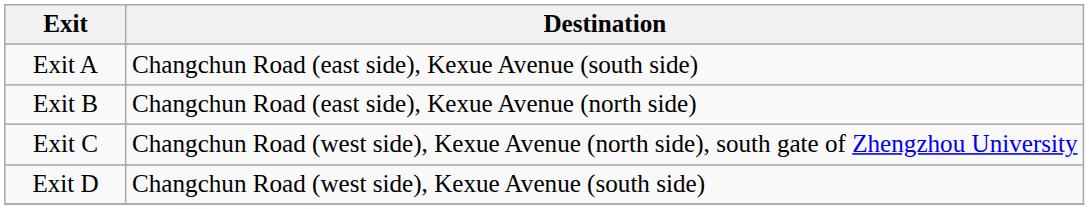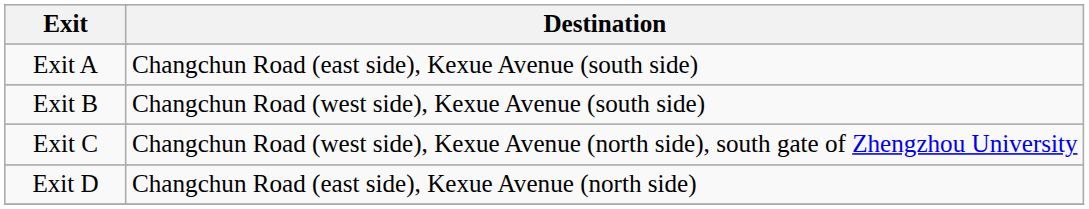 <table class="wikitable">
 <tr>
 <th style="width:70px" colspan="2">Exit</th>
 <th>Destination</th>
 </tr>
 <tr>
 <td align="center" colspan="2">Exit A</td>
 <td>Changchun Road (east side), Kexue Avenue (south side)</td>
 </tr>
 <tr>
 <td align="center" colspan="2">Exit B</td>
-<td>Changchun Road (east side), Kexue Avenue (north side)</td>
+<td>Changchun Road (west side), Kexue Avenue (south side)</td>
 </tr>
 <tr>
 <td align="center" colspan="2">Exit C</td>
 <td>Changchun Road (west side), Kexue Avenue (north side), south gate of <a href='#'>Zhengzhou University</a></td>
 </tr>
 <tr>
 <td align="center" colspan="2">Exit D</td>
-<td>Changchun Road (west side), Kexue Avenue (south side)</td>
+<td>Changchun Road (east side), Kexue Avenue (north side)</td>
 </tr>
 <tr>
 </tr>
 </table>
